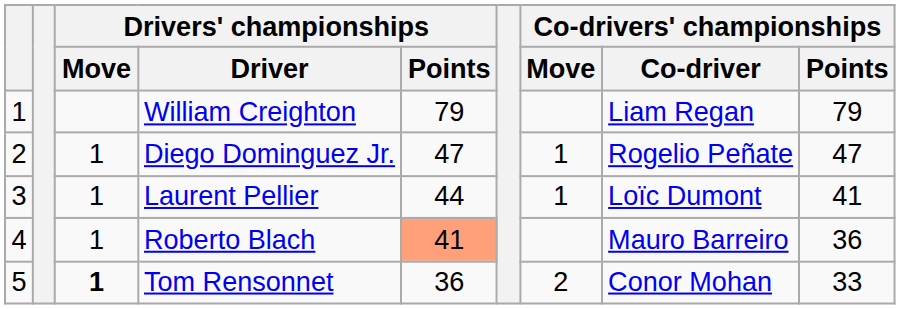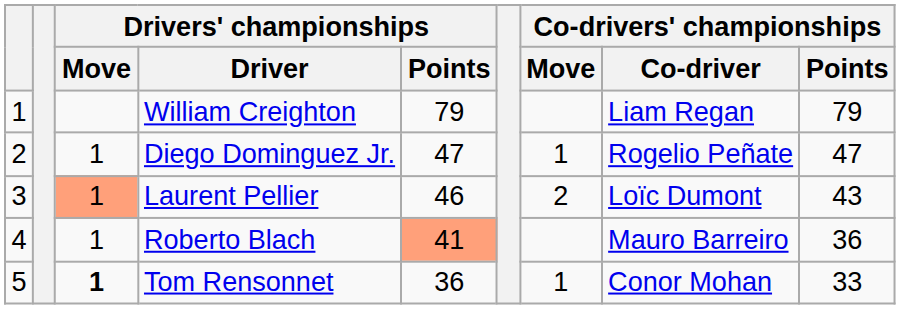 <table class="wikitable" style="font-size:85%;">
 <tr>
 <th rowspan="2"></th>
 <th rowspan="7" style="width:5px;"></th>
 <th colspan="3">Drivers' championships</th>
 <th rowspan="7" style="width:5px;"></th>
 <th colspan="3" nowrap>Co-drivers' championships</th>
 </tr>
 <tr>
 <th>Move</th>
 <th>Driver</th>
 <th>Points</th>
 <th>Move</th>
 <th>Co-driver</th>
 <th>Points</th>
 </tr>
 <tr>
 <td align="center">1</td>
 <td align="center"></td>
 <td><a href='#'>William Creighton</a></td>
 <td align="center">79</td>
 <td align="center"></td>
 <td><a href='#'>Liam Regan</a></td>
 <td align="center">79</td>
 </tr>
 <tr>
 <td align="center">2</td>
 <td align="center"> 1</td>
 <td><a href='#'>Diego Dominguez Jr.</a></td>
 <td align="center">47</td>
 <td align="center"> 1</td>
 <td><a href='#'>Rogelio Peñate</a></td>
 <td align="center">47</td>
 </tr>
 <tr>
 <td align="center">3</td>
-<td align="center"> 1</td>
+<td align="center" style="background: lightsalmon;"> 1</td>
 <td><a href='#'>Laurent Pellier</a></td>
-<td align="center">44</td>
-<td align="center"> 1</td>
+<td align="center">46</td>
+<td align="center"> 2</td>
 <td><a href='#'>Loïc Dumont</a></td>
-<td align="center">41</td>
+<td align="center">43</td>
 </tr>
 <tr>
 <td align="center">4</td>
 <td align="center"> 1</td>
 <td><a href='#'>Roberto Blach</a></td>
 <td align="center" style="background: lightsalmon;">41</td>
 <td align="center"></td>
 <td><a href='#'>Mauro Barreiro</a></td>
 <td align="center">36</td>
 </tr>
 <tr>
 <td align="center">5</td>
 <td align="center"><strong> 1</strong></td>
 <td><a href='#'>Tom Rensonnet</a></td>
 <td align="center">36</td>
-<td align="center"> 2</td>
+<td align="center"> 1</td>
 <td><a href='#'>Conor Mohan</a></td>
 <td align="center">33</td>
 </tr>
 </table>
